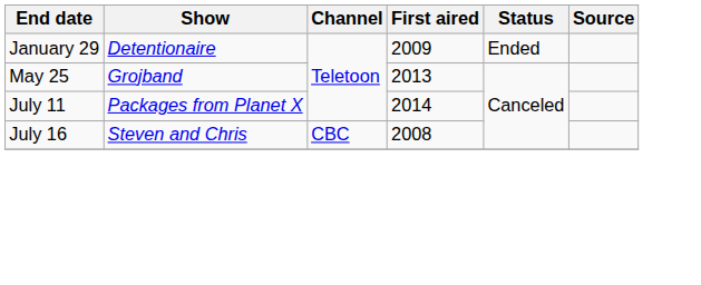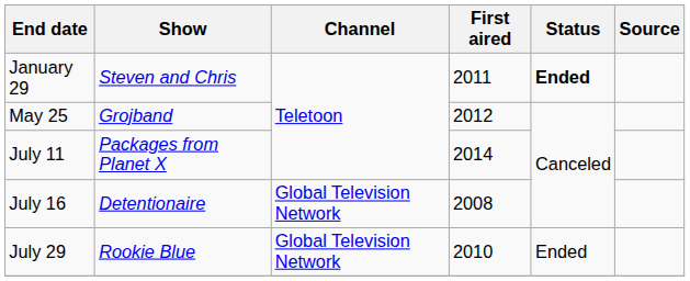 <table class="wikitable">
 <tr>
 <th>End date</th>
 <th>Show</th>
 <th>Channel</th>
 <th>First aired</th>
 <th>Status</th>
 <th>Source</th>
 </tr>
 <tr>
 <td>January 29</td>
-<td><em><a href='#'>Detentionaire</a></em></td>
+<td><em><a href='#'>Steven and Chris</a></em></td>
 <td rowspan="3"><a href='#'>Teletoon</a></td>
-<td>2009</td>
-<td>Ended</td>
+<td>2011</td>
+<td><strong>Ended</strong></td>
 <td></td>
 </tr>
 <tr>
 <td>May 25</td>
 <td><em><a href='#'>Grojband</a></em></td>
-<td>2013</td>
+<td>2012</td>
 <td rowspan="3">Canceled</td>
 <td></td>
 </tr>
 <tr>
 <td>July 11</td>
 <td><em><a href='#'>Packages from Planet X</a></em></td>
 <td>2014</td>
 <td></td>
 </tr>
 <tr>
 <td>July 16</td>
-<td><em><a href='#'>Steven and Chris</a></em></td>
-<td><a href='#'>CBC</a></td>
+<td><em><a href='#'>Detentionaire</a></em></td>
+<td><a href='#'>Global Television Network</a></td>
 <td>2008</td>
+<td></td>
+</tr>
+<tr>
+<td>July 29</td>
+<td><em><a href='#'>Rookie Blue</a></em></td>
+<td><a href='#'>Global Television Network</a></td>
+<td>2010</td>
+<td>Ended</td>
 <td></td>
 </tr>
 <tr>
 </tr>
 </table>
